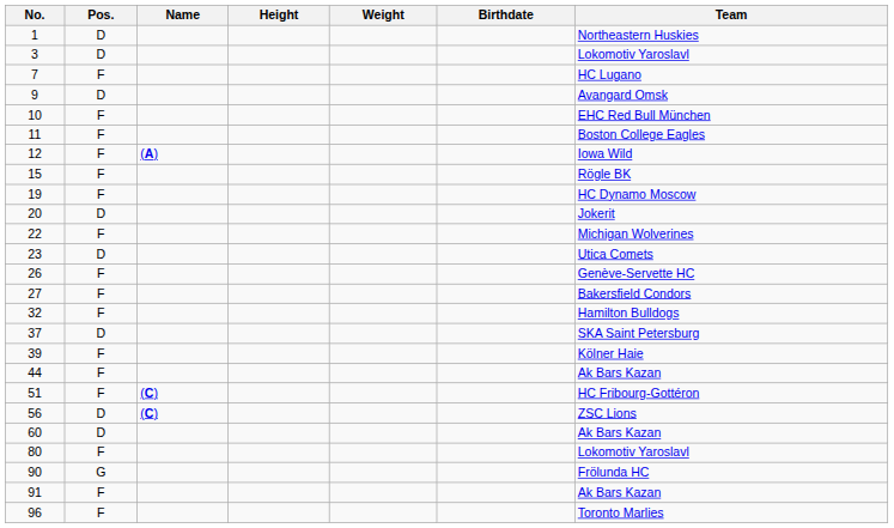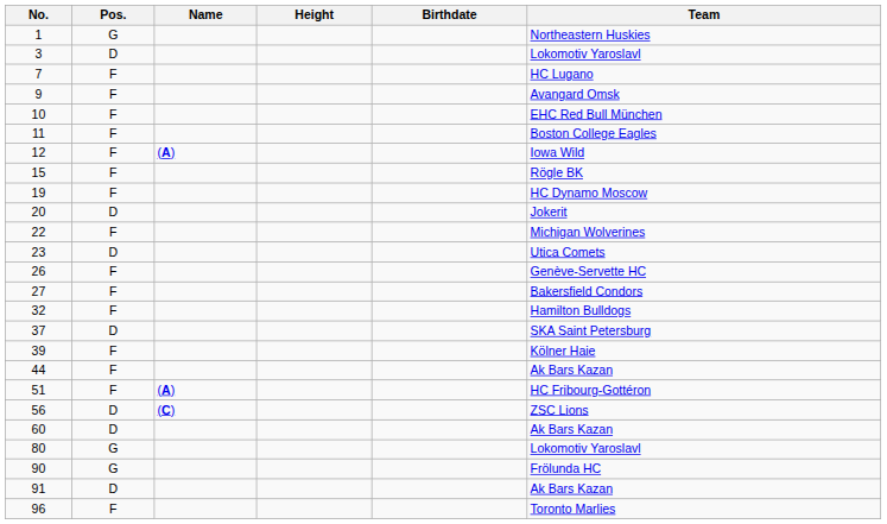 <table class="wikitable sortable" width="80%" style="font-size: 90%; text-align: center;">
 <tr>
 <th>No.</th>
 <th>Pos.</th>
 <th>Name</th>
 <th>Height</th>
-<th>Weight</th>
 <th>Birthdate</th>
 <th>Team</th>
 </tr>
 <tr>
 <td>1</td>
-<td>D</td>
+<td>G</td>
 <td style="text-align:left;"></td>
-<td></td>
 <td></td>
 <td style="text-align:right;"></td>
 <td style="text-align:left;"> <a href='#'>Northeastern Huskies</a></td>
 </tr>
 <tr>
 <td>3</td>
 <td>D</td>
 <td style="text-align:left;"></td>
 <td></td>
-<td></td>
 <td style="text-align:right;"></td>
 <td style="text-align:left;"> <a href='#'>Lokomotiv Yaroslavl</a></td>
 </tr>
 <tr>
 <td>7</td>
 <td>F</td>
 <td style="text-align:left;"></td>
 <td></td>
-<td></td>
 <td style="text-align:right;"></td>
 <td style="text-align:left;"> <a href='#'>HC Lugano</a></td>
 </tr>
 <tr>
 <td>9</td>
-<td>D</td>
+<td>F</td>
 <td style="text-align:left;"></td>
-<td></td>
 <td></td>
 <td style="text-align:right;"></td>
 <td style="text-align:left;"> <a href='#'>Avangard Omsk</a></td>
 </tr>
 <tr>
 <td>10</td>
 <td>F</td>
 <td style="text-align:left;"></td>
 <td></td>
-<td></td>
 <td style="text-align:right;"></td>
 <td style="text-align:left;"> <a href='#'>EHC Red Bull München</a></td>
 </tr>
 <tr>
 <td>11</td>
 <td>F</td>
 <td style="text-align:left;"></td>
-<td></td>
 <td></td>
 <td style="text-align:right;"></td>
 <td style="text-align:left;"> <a href='#'>Boston College Eagles</a></td>
 </tr>
 <tr>
 <td>12</td>
 <td>F</td>
 <td style="text-align:left;"> <a href='#'>(<strong>A</strong>)</a></td>
 <td></td>
-<td></td>
 <td style="text-align:right;"></td>
 <td style="text-align:left;"> <a href='#'>Iowa Wild</a></td>
 </tr>
 <tr>
 <td>15</td>
 <td>F</td>
 <td style="text-align:left;"></td>
-<td></td>
 <td></td>
 <td style="text-align:right;"></td>
 <td style="text-align:left;"> <a href='#'>Rögle BK</a></td>
 </tr>
 <tr>
 <td>19</td>
 <td>F</td>
 <td style="text-align:left;"></td>
 <td></td>
-<td></td>
 <td style="text-align:right;"></td>
 <td style="text-align:left;"> <a href='#'>HC Dynamo Moscow</a></td>
 </tr>
 <tr>
 <td>20</td>
 <td>D</td>
 <td style="text-align:left;"></td>
-<td></td>
 <td></td>
 <td style="text-align:right;"></td>
 <td style="text-align:left;"> <a href='#'>Jokerit</a></td>
 </tr>
 <tr>
 <td>22</td>
 <td>F</td>
 <td style="text-align:left;"></td>
 <td></td>
-<td></td>
 <td style="text-align:right;"></td>
 <td style="text-align:left;"> <a href='#'>Michigan Wolverines</a></td>
 </tr>
 <tr>
 <td>23</td>
 <td>D</td>
 <td style="text-align:left;"></td>
-<td></td>
 <td></td>
 <td style="text-align:right;"></td>
 <td style="text-align:left;"> <a href='#'>Utica Comets</a></td>
 </tr>
 <tr>
 <td>26</td>
 <td>F</td>
 <td style="text-align:left;"></td>
 <td></td>
-<td></td>
 <td style="text-align:right;"></td>
 <td style="text-align:left;"> <a href='#'>Genève-Servette HC</a></td>
 </tr>
 <tr>
 <td>27</td>
 <td>F</td>
 <td style="text-align:left;"></td>
-<td></td>
 <td></td>
 <td style="text-align:right;"></td>
 <td style="text-align:left;"> <a href='#'>Bakersfield Condors</a></td>
 </tr>
 <tr>
 <td>32</td>
 <td>F</td>
 <td style="text-align:left;"></td>
 <td></td>
-<td></td>
 <td style="text-align:right;"></td>
 <td style="text-align:left;"> <a href='#'>Hamilton Bulldogs</a></td>
 </tr>
 <tr>
 <td>37</td>
 <td>D</td>
 <td style="text-align:left;"></td>
-<td></td>
 <td></td>
 <td style="text-align:right;"></td>
 <td style="text-align:left;"> <a href='#'>SKA Saint Petersburg</a></td>
 </tr>
 <tr>
 <td>39</td>
 <td>F</td>
 <td style="text-align:left;"></td>
 <td></td>
-<td></td>
 <td style="text-align:right;"></td>
 <td style="text-align:left;"> <a href='#'>Kölner Haie</a></td>
 </tr>
 <tr>
 <td>44</td>
 <td>F</td>
 <td style="text-align:left;"></td>
 <td></td>
-<td></td>
 <td style="text-align:right;"></td>
 <td style="text-align:left;"> <a href='#'>Ak Bars Kazan</a></td>
 </tr>
 <tr>
 <td>51</td>
 <td>F</td>
-<td style="text-align:left;"> <a href='#'>(<strong>C</strong>)</a></td>
-<td></td>
+<td style="text-align:left;"> <a href='#'>(<strong>A</strong>)</a></td>
 <td></td>
 <td style="text-align:right;"></td>
 <td style="text-align:left;"> <a href='#'>HC Fribourg-Gottéron</a></td>
 </tr>
 <tr>
 <td>56</td>
 <td>D</td>
 <td style="text-align:left;"> <a href='#'>(<strong>C</strong>)</a></td>
 <td></td>
-<td></td>
 <td style="text-align:right;"></td>
 <td style="text-align:left;"> <a href='#'>ZSC Lions</a></td>
 </tr>
 <tr>
 <td>60</td>
 <td>D</td>
 <td style="text-align:left;"></td>
 <td></td>
-<td></td>
 <td style="text-align:right;"></td>
 <td style="text-align:left;"> <a href='#'>Ak Bars Kazan</a></td>
 </tr>
 <tr>
 <td>80</td>
-<td>F</td>
+<td>G</td>
 <td style="text-align:left;"></td>
-<td></td>
 <td></td>
 <td style="text-align:right;"></td>
 <td style="text-align:left;"> <a href='#'>Lokomotiv Yaroslavl</a></td>
 </tr>
 <tr>
 <td>90</td>
 <td>G</td>
 <td style="text-align:left;"></td>
 <td></td>
-<td></td>
 <td style="text-align:right;"></td>
 <td style="text-align:left;"> <a href='#'>Frölunda HC</a></td>
 </tr>
 <tr>
 <td>91</td>
-<td>F</td>
+<td>D</td>
 <td style="text-align:left;"></td>
-<td></td>
 <td></td>
 <td style="text-align:right;"></td>
 <td style="text-align:left;"> <a href='#'>Ak Bars Kazan</a></td>
 </tr>
 <tr>
 <td>96</td>
 <td>F</td>
 <td style="text-align:left;"></td>
 <td></td>
-<td></td>
 <td style="text-align:right;"></td>
 <td style="text-align:left;"> <a href='#'>Toronto Marlies</a></td>
 </tr>
 </table>
